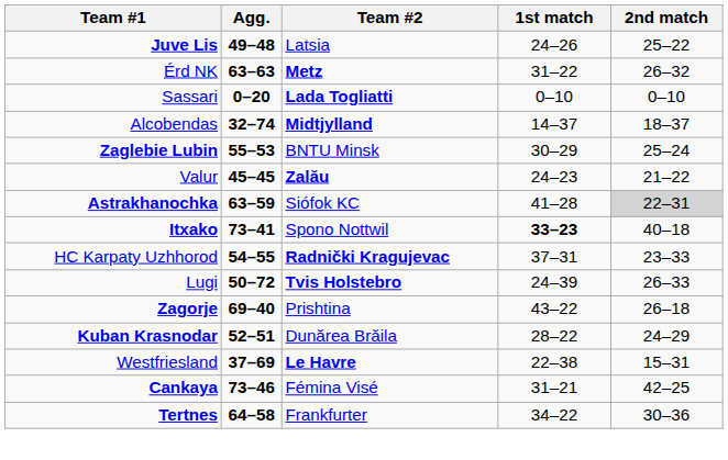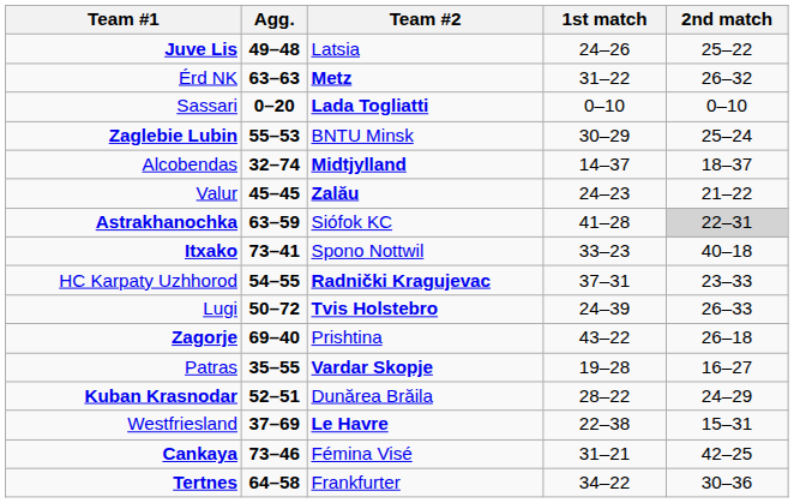 <table class=wikitable style="text-align:center">
 <tr>
 <th width=200>Team #1</th>
 <th width=50>Agg.</th>
 <th width=200>Team #2</th>
 <th width=100>1st match</th>
 <th width=100>2nd match</th>
 </tr>
 <tr>
 <td align=right><strong><a href='#'>Juve Lis</a></strong> </td>
 <td align=center><strong>49–48</strong></td>
 <td align=left> <a href='#'>Latsia</a></td>
 <td align=center>24–26</td>
 <td align=center>25–22</td>
 </tr>
 <tr>
 <td align=right><a href='#'>Érd NK</a> </td>
 <td align=center><strong>63–63</strong></td>
 <td align=left> <strong><a href='#'>Metz</a></strong></td>
 <td align=center>31–22</td>
 <td align=center>26–32</td>
 </tr>
 <tr>
 <td align=right><a href='#'>Sassari</a> </td>
 <td align=center><strong>0–20</strong></td>
 <td align=left><strong> <a href='#'>Lada Togliatti</a></strong></td>
 <td align=center>0–10</td>
 <td align=center>0–10</td>
 </tr>
 <tr>
+<td align=right><strong><a href='#'>Zaglebie Lubin</a></strong> </td>
+<td align=center><strong>55–53</strong></td>
+<td align=left> <a href='#'>BNTU Minsk</a></td>
+<td align=center>30–29</td>
+<td align=center>25–24</td>
+</tr>
+<tr>
 <td align=right><a href='#'>Alcobendas</a> </td>
 <td align=center><strong>32–74</strong></td>
 <td align=left> <strong><a href='#'>Midtjylland</a></strong></td>
 <td align=center>14–37</td>
 <td align=center>18–37</td>
-</tr>
-<tr>
-<td align=right><strong><a href='#'>Zaglebie Lubin</a></strong> </td>
-<td align=center><strong>55–53</strong></td>
-<td align=left> <a href='#'>BNTU Minsk</a></td>
-<td align=center>30–29</td>
-<td align=center>25–24</td>
 </tr>
 <tr>
 <td align=right><a href='#'>Valur</a> </td>
 <td align=center><strong>45–45</strong></td>
 <td align=left> <strong><a href='#'>Zalău</a></strong></td>
 <td align=center>24–23</td>
 <td align=center>21–22</td>
 </tr>
 <tr>
 <td align=right><strong><a href='#'>Astrakhanochka</a></strong> </td>
 <td align=center><strong>63–59</strong></td>
 <td align=left> <a href='#'>Siófok KC</a></td>
 <td align=center>41–28</td>
 <td align=center style="background: lightgrey;">22–31</td>
 </tr>
 <tr>
 <td align=right><strong><a href='#'>Itxako</a></strong> </td>
 <td align=center><strong>73–41</strong></td>
 <td align=left> <a href='#'>Spono Nottwil</a></td>
-<td align=center><strong>33–23</strong></td>
+<td align=center>33–23</td>
 <td align=center>40–18</td>
 </tr>
 <tr>
 <td align=right><a href='#'>HC Karpaty Uzhhorod</a> </td>
 <td align=center><strong>54–55</strong></td>
 <td align=left> <strong><a href='#'>Radnički Kragujevac</a></strong></td>
 <td align=center>37–31</td>
 <td align=center>23–33</td>
 </tr>
 <tr>
 <td align=right><a href='#'>Lugi</a> </td>
 <td align=center><strong>50–72</strong></td>
 <td align=left> <strong><a href='#'>Tvis Holstebro</a></strong></td>
 <td align=center>24–39</td>
 <td align=center>26–33</td>
 </tr>
 <tr>
 <td align=right><strong><a href='#'>Zagorje</a></strong> </td>
 <td align=center><strong>69–40</strong></td>
 <td align=left> <a href='#'>Prishtina</a></td>
 <td align=center>43–22</td>
 <td align=center>26–18</td>
+</tr>
+<tr>
+<td align=right><a href='#'>Patras</a> </td>
+<td align=center><strong>35–55</strong></td>
+<td align=left> <strong><a href='#'>Vardar Skopje</a></strong></td>
+<td align=center>19–28</td>
+<td align=center>16–27</td>
 </tr>
 <tr>
 <td align=right><strong><a href='#'>Kuban Krasnodar</a></strong> </td>
 <td align=center><strong>52–51</strong></td>
 <td align=left> <a href='#'>Dunărea Brăila</a></td>
 <td align=center>28–22</td>
 <td align=center>24–29</td>
 </tr>
 <tr>
 <td align=right><a href='#'>Westfriesland</a> </td>
 <td align=center><strong>37–69</strong></td>
 <td align=left> <strong><a href='#'>Le Havre</a></strong></td>
 <td align=center>22–38</td>
 <td align=center>15–31</td>
 </tr>
 <tr>
 <td align=right><strong><a href='#'>Cankaya</a></strong> </td>
 <td align=center><strong>73–46</strong></td>
 <td align=left> <a href='#'>Fémina Visé</a></td>
 <td align=center>31–21</td>
 <td align=center>42–25</td>
 </tr>
 <tr>
 <td align=right><strong><a href='#'>Tertnes</a></strong> </td>
 <td align=center><strong>64–58</strong></td>
 <td align=left> <a href='#'>Frankfurter</a></td>
 <td align=center>34–22</td>
 <td align=center>30–36</td>
 </tr>
 </table>
